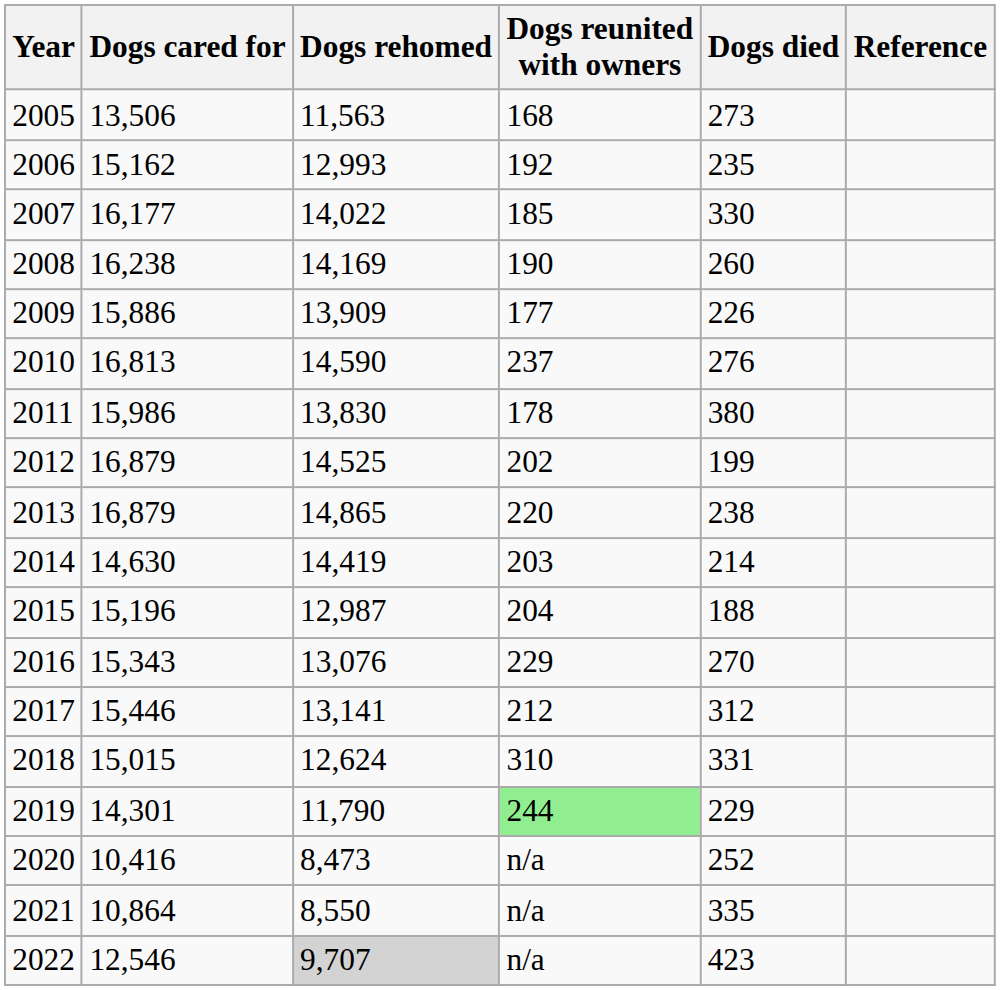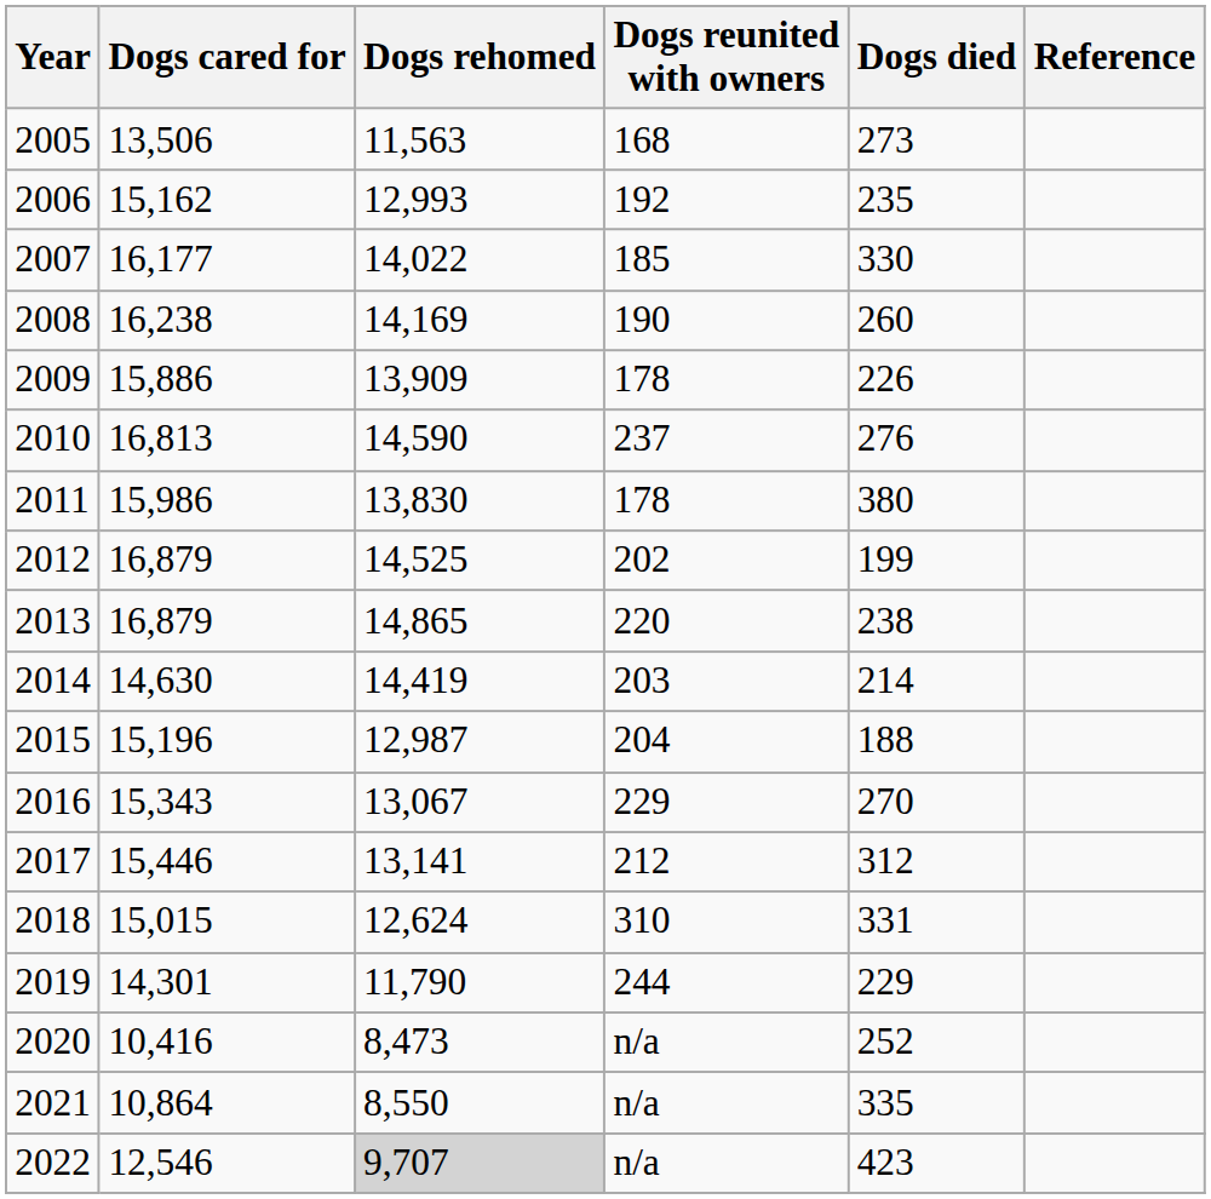 <table class="wikitable sortable">
 <tr>
 <th>Year</th>
 <th>Dogs cared for</th>
 <th>Dogs rehomed</th>
 <th>Dogs reunited<br>with owners</th>
 <th>Dogs died</th>
 <th>Reference</th>
 </tr>
 <tr>
 <td>2005</td>
 <td>13,506</td>
 <td>11,563</td>
 <td>168</td>
 <td>273</td>
 <td></td>
 </tr>
 <tr>
 <td>2006</td>
 <td> 15,162</td>
 <td> 12,993</td>
 <td> 192</td>
 <td> 235</td>
 <td></td>
 </tr>
 <tr>
 <td>2007</td>
 <td> 16,177</td>
 <td> 14,022</td>
 <td> 185</td>
 <td> 330</td>
 <td></td>
 </tr>
 <tr>
 <td>2008</td>
 <td> 16,238</td>
 <td> 14,169</td>
 <td> 190</td>
 <td> 260</td>
 <td></td>
 </tr>
 <tr>
 <td>2009</td>
 <td> 15,886</td>
 <td> 13,909</td>
-<td> 177</td>
+<td> 178</td>
 <td> 226</td>
 <td></td>
 </tr>
 <tr>
 <td>2010</td>
 <td> 16,813</td>
 <td> 14,590</td>
 <td> 237</td>
 <td> 276</td>
 <td></td>
 </tr>
 <tr>
 <td>2011</td>
 <td> 15,986</td>
 <td> 13,830</td>
 <td> 178</td>
 <td> 380</td>
 <td></td>
 </tr>
 <tr>
 <td>2012</td>
 <td> 16,879</td>
 <td> 14,525</td>
 <td> 202</td>
 <td> 199</td>
 <td></td>
 </tr>
 <tr>
 <td>2013</td>
 <td> 16,879</td>
 <td> 14,865</td>
 <td> 220</td>
 <td> 238</td>
 <td></td>
 </tr>
 <tr>
 <td>2014</td>
 <td> 14,630</td>
 <td> 14,419</td>
 <td> 203</td>
 <td> 214</td>
 <td></td>
 </tr>
 <tr>
 <td>2015</td>
 <td>  15,196</td>
 <td>  12,987</td>
 <td> 204</td>
 <td> 188</td>
 <td></td>
 </tr>
 <tr>
 <td>2016</td>
 <td> 15,343</td>
-<td> 13,076</td>
+<td> 13,067</td>
 <td> 229</td>
 <td> 270</td>
 <td></td>
 </tr>
 <tr>
 <td>2017</td>
 <td>  15,446</td>
 <td>  13,141</td>
 <td> 212</td>
 <td> 312</td>
 <td></td>
 </tr>
 <tr>
 <td>2018</td>
 <td>  15,015</td>
 <td>  12,624</td>
 <td> 310</td>
 <td> 331</td>
 <td></td>
 </tr>
 <tr>
 <td>2019</td>
 <td>  14,301</td>
 <td>  11,790</td>
-<td style="background: lightgreen;"> 244</td>
+<td> 244</td>
 <td> 229</td>
 <td></td>
 </tr>
 <tr>
 <td>2020</td>
 <td>  10,416</td>
 <td>  8,473</td>
 <td>n/a</td>
 <td> 252</td>
 <td></td>
 </tr>
 <tr>
 <td>2021</td>
 <td>  10,864</td>
 <td>  8,550</td>
 <td>n/a</td>
 <td> 335</td>
 <td></td>
 </tr>
 <tr>
 <td>2022</td>
 <td>  12,546</td>
 <td style="background: lightgrey;">  9,707</td>
 <td>n/a</td>
 <td> 423</td>
 <td></td>
 </tr>
 </table>
